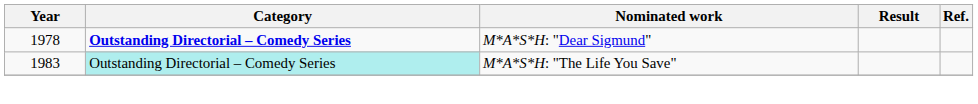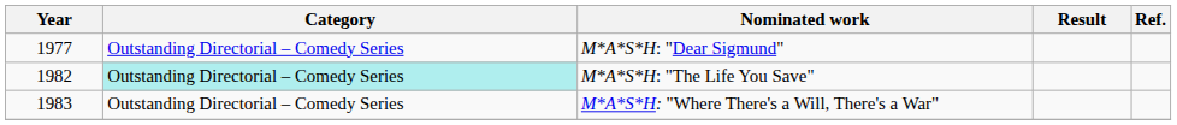 <table class=wikitable>
 <tr>
 <th scope="col" style="width:5em;">Year</th>
 <th scope="col" style="width:26em;">Category</th>
 <th scope="col" style="width:25em;">Nominated work</th>
 <th scope="col" style="width:5em;">Result</th>
 <th>Ref.</th>
 </tr>
 <tr>
-<td style="text-align:center;">1978</td>
-<td><strong><a href='#'>Outstanding Directorial – Comedy Series</a></strong></td>
+<td style="text-align:center;">1977</td>
+<td><a href='#'>Outstanding Directorial – Comedy Series</a></td>
 <td><em>M*A*S*H</em>: "<a href='#'>Dear Sigmund</a>"</td>
 <td></td>
 <td></td>
 </tr>
 <tr>
-<td style="text-align:center;">1983</td>
+<td style="text-align:center;">1982</td>
 <td style="background: paleturquoise;">Outstanding Directorial – Comedy Series</td>
 <td><em>M*A*S*H</em>: "The Life You Save"</td>
 <td></td>
 <td></td>
 </tr>
 <tr>
+<td style="text-align:center;">1983</td>
+<td>Outstanding Directorial – Comedy Series</td>
+<td><em><a href='#'>M*A*S*H</a>:</em> "Where There's a Will, There's a War"</td>
+<td></td>
+<td></td>
+</tr>
+<tr>
 </tr>
 </table>
